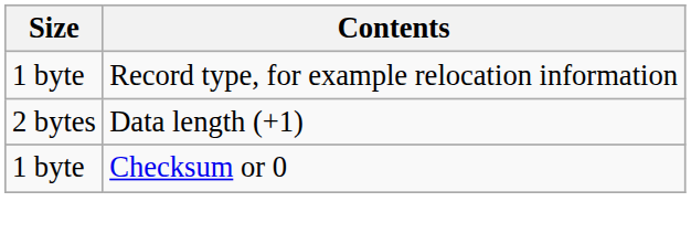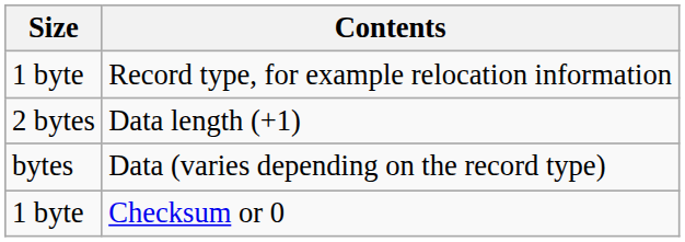 <table class="wikitable">
 <tr>
 <th>Size</th>
 <th>Contents</th>
 </tr>
 <tr>
 <td>1 byte</td>
 <td>Record type, for example relocation information</td>
 </tr>
 <tr>
 <td>2 bytes</td>
 <td>Data length (+1)</td>
 </tr>
 <tr>
+<td> bytes</td>
+<td>Data (varies depending on the record type)</td>
+</tr>
+<tr>
 <td>1 byte</td>
 <td><a href='#'>Checksum</a> or 0</td>
 </tr>
 </table>
